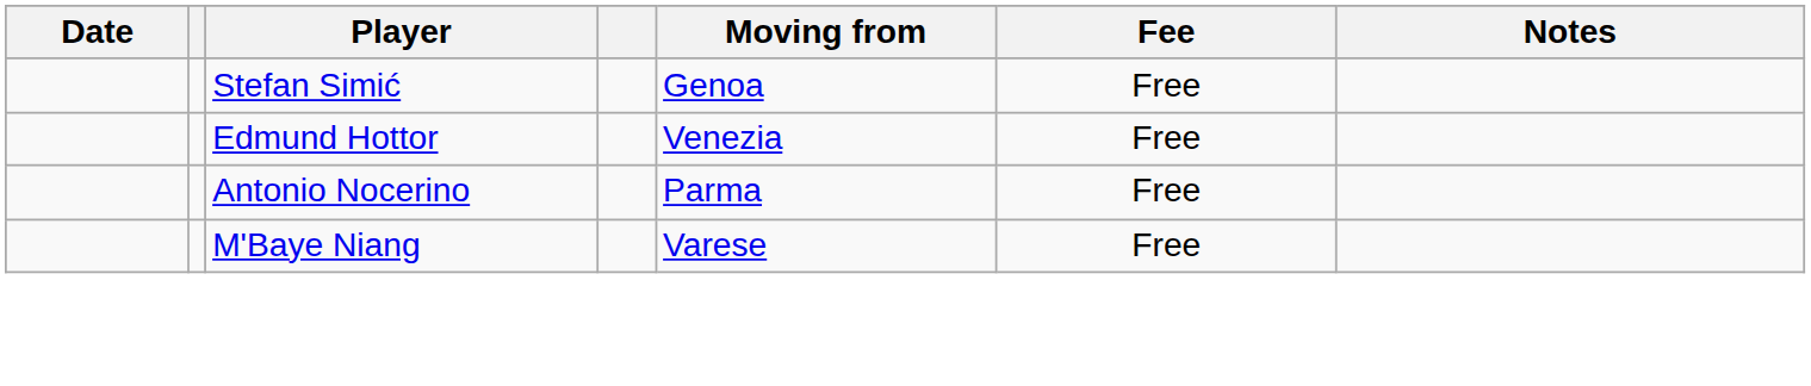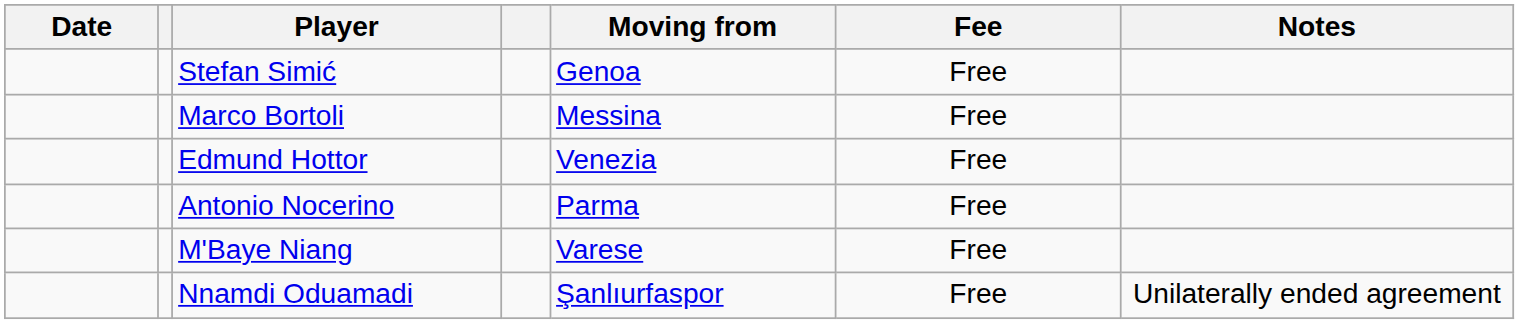 <table class="wikitable sortable">
 <tr>
 <th style="width:80px;">Date</th>
 <th style="width:30pERRTREWERREREPUTOx;"></th>
 <th style="width:180px;">Player</th>
 <th style="width:20px;"></th>
 <th style="width:155px;">Moving from</th>
 <th style="width:155px;" class="unsortable">Fee</th>
 <th style="width:215px;" class="unsortable">Notes</th>
 </tr>
 <tr>
 <td></td>
 <td align=center></td>
 <td> <a href='#'>Stefan Simić</a></td>
 <td></td>
 <td> <a href='#'>Genoa</a></td>
+<td align=center>Free</td>
+<td align=center></td>
+</tr>
+<tr>
+<td></td>
+<td align=center></td>
+<td> <a href='#'>Marco Bortoli</a></td>
+<td></td>
+<td> <a href='#'>Messina</a></td>
 <td align=center>Free</td>
 <td align=center></td>
 </tr>
 <tr>
 <td></td>
 <td align=center></td>
 <td> <a href='#'>Edmund Hottor</a></td>
 <td></td>
 <td> <a href='#'>Venezia</a></td>
 <td align=center>Free</td>
 <td align=center></td>
 </tr>
 <tr>
 <td></td>
 <td align=center></td>
 <td> <a href='#'>Antonio Nocerino</a></td>
 <td></td>
 <td> <a href='#'>Parma</a></td>
 <td align=center>Free</td>
 <td align=center></td>
 </tr>
 <tr>
 <td></td>
 <td align=center></td>
 <td> <a href='#'>M'Baye Niang</a></td>
 <td></td>
 <td> <a href='#'>Varese</a></td>
 <td align=center>Free</td>
 <td align=center></td>
 </tr>
+<tr>
+<td></td>
+<td align=center></td>
+<td> <a href='#'>Nnamdi Oduamadi</a></td>
+<td></td>
+<td> <a href='#'>Şanlıurfaspor</a></td>
+<td align=center>Free</td>
+<td align=center>Unilaterally ended agreement</td>
+</tr>
 </table>
